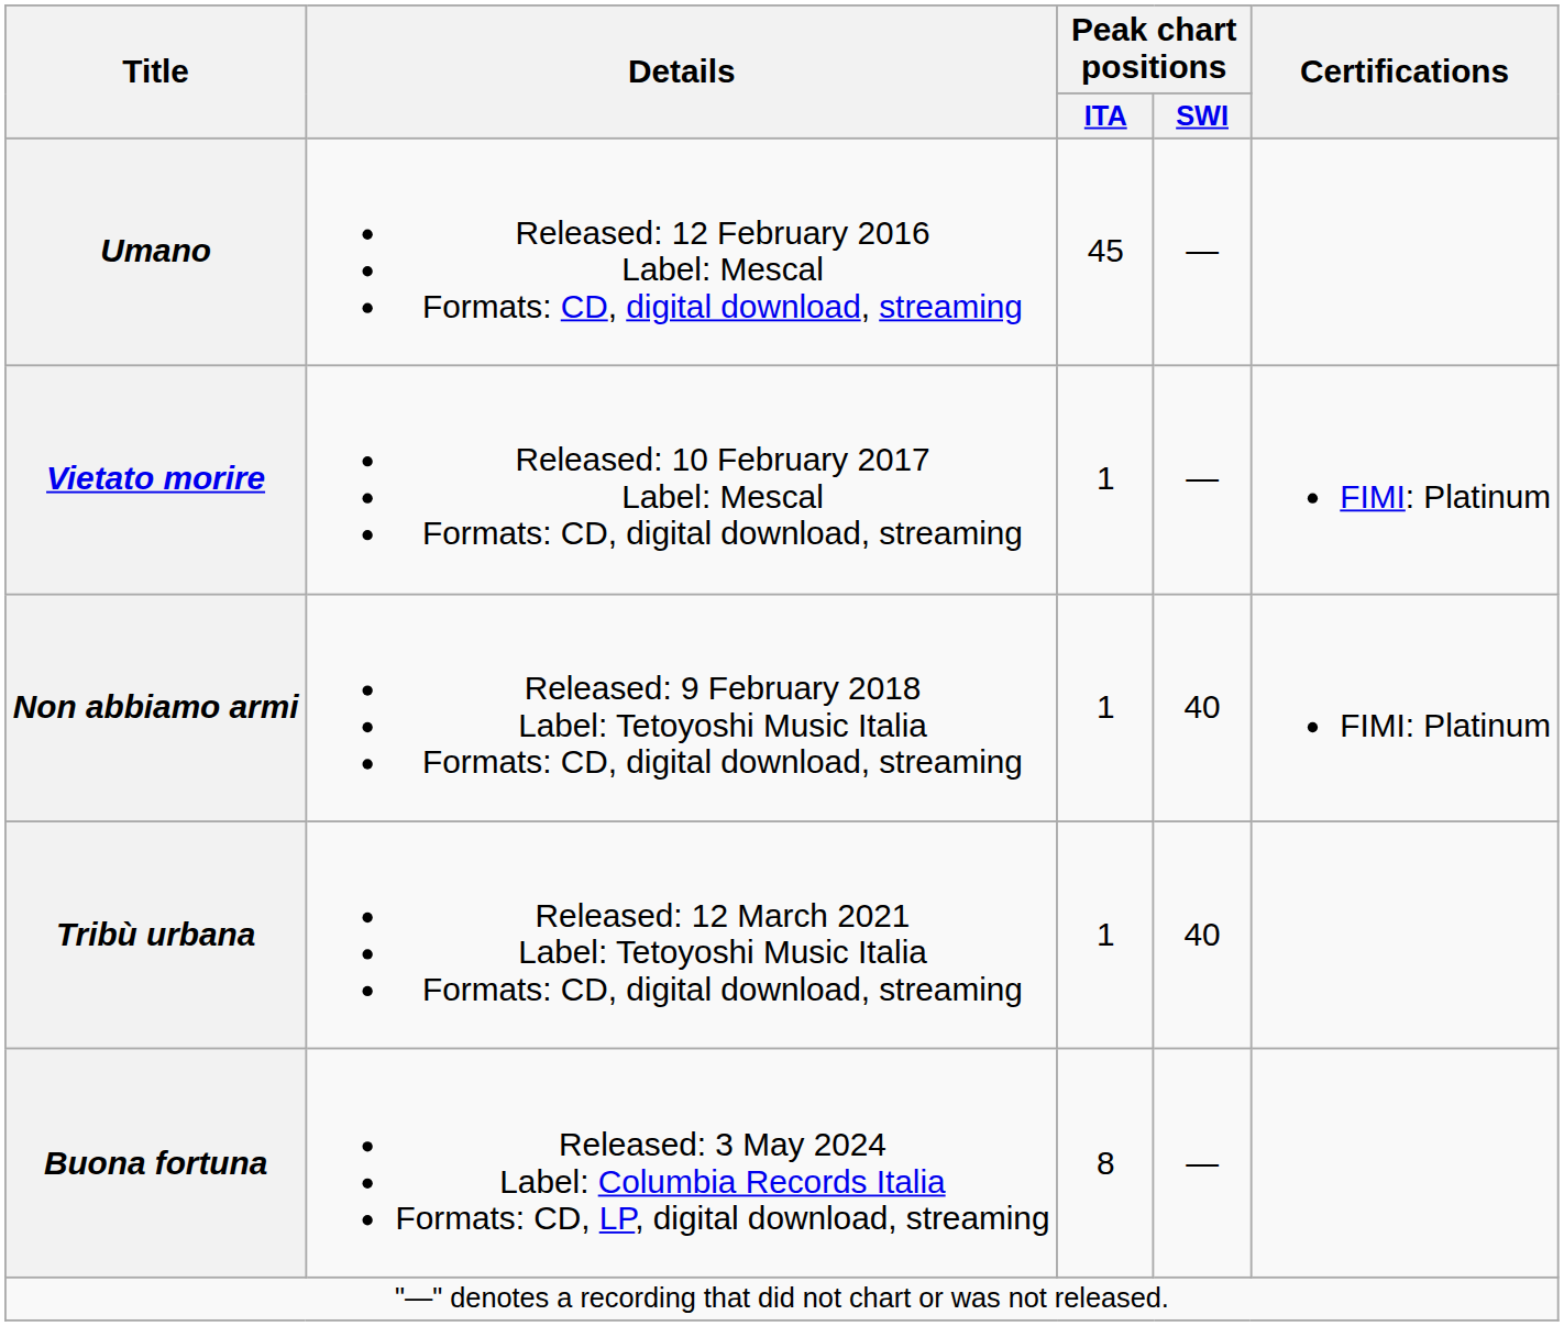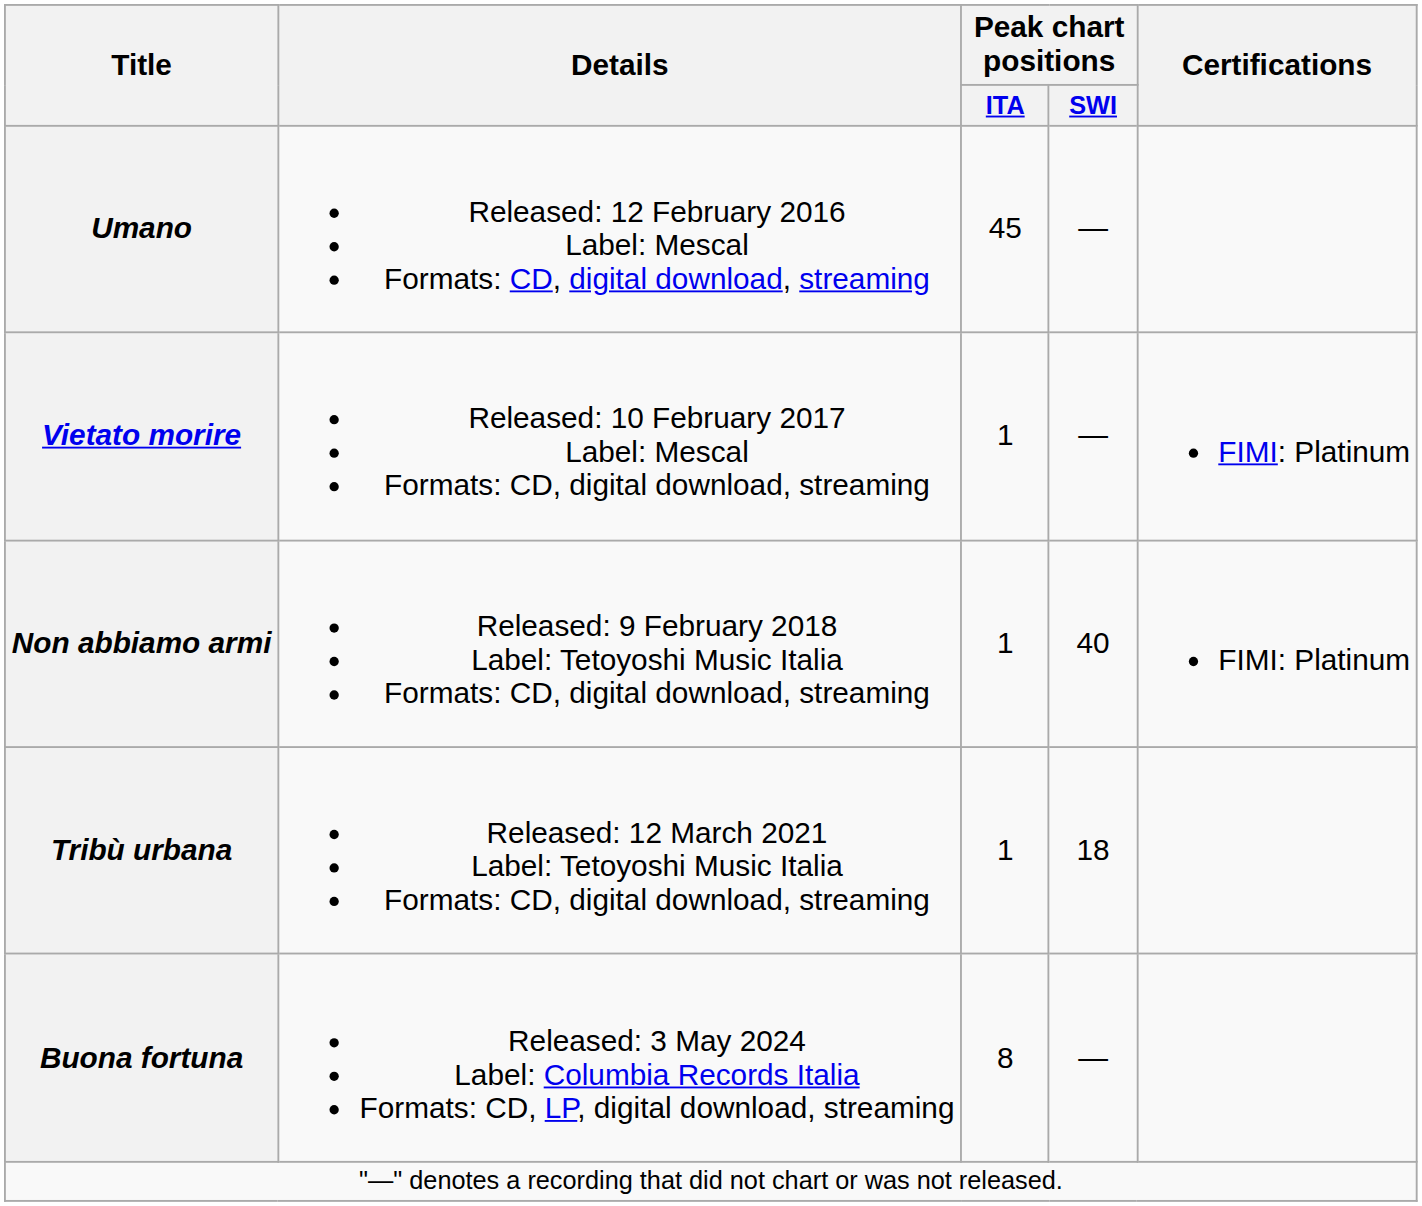 <table class="wikitable plainrowheaders" style="text-align:center;">
 <tr>
 <th scope="col" rowspan="2">Title</th>
 <th scope="col" rowspan="2">Details</th>
 <th scope="col" colspan="2">Peak chart positions</th>
 <th scope="col" rowspan="2">Certifications</th>
 </tr>
 <tr>
 <th scope="col" style="width:3em;font-size:85%;"><a href='#'>ITA</a><br></th>
 <th scope="col" style="width:3em;font-size:85%;"><a href='#'>SWI</a><br></th>
 </tr>
 <tr>
 <th scope="row"><em>Umano</em></th>
 <td><br><ul><li>Released: 12 February 2016</li><li>Label: Mescal</li><li>Formats: <a href='#'>CD</a>, <a href='#'>digital download</a>, <a href='#'>streaming</a></li></ul></td>
 <td>45</td>
 <td>—</td>
 <td></td>
 </tr>
 <tr>
 <th scope="row"><em><a href='#'>Vietato morire</a></em></th>
 <td><br><ul><li>Released: 10 February 2017</li><li>Label: Mescal</li><li>Formats: CD, digital download, streaming</li></ul></td>
 <td>1</td>
 <td>—</td>
 <td><br><ul><li><a href='#'>FIMI</a>: Platinum</li></ul></td>
 </tr>
 <tr>
 <th scope="row"><em>Non abbiamo armi</em></th>
 <td><br><ul><li>Released: 9 February 2018</li><li>Label: Tetoyoshi Music Italia</li><li>Formats: CD, digital download, streaming</li></ul></td>
 <td>1</td>
 <td>40</td>
 <td><br><ul><li>FIMI: Platinum</li></ul></td>
 </tr>
 <tr>
 <th scope="row"><em>Tribù urbana</em></th>
 <td><br><ul><li>Released: 12 March 2021</li><li>Label: Tetoyoshi Music Italia</li><li>Formats: CD, digital download, streaming</li></ul></td>
 <td>1</td>
-<td>40</td>
+<td>18</td>
 <td></td>
 </tr>
 <tr>
 <th scope="row"><em>Buona fortuna</em></th>
 <td><br><ul><li>Released: 3 May 2024</li><li>Label: <a href='#'>Columbia Records Italia</a></li><li>Formats: CD, <a href='#'>LP</a>, digital download, streaming</li></ul></td>
 <td>8<br></td>
 <td>—</td>
 <td></td>
 </tr>
 <tr>
 <td colspan="20" style="font-size:85%;">"—" denotes a recording that did not chart or was not released.</td>
 </tr>
 </table>
